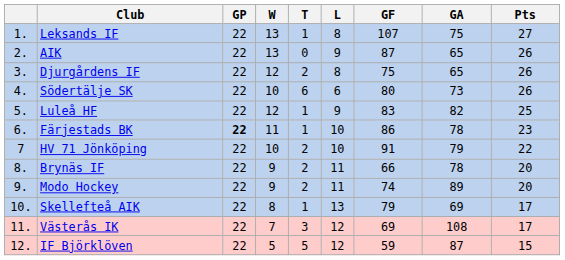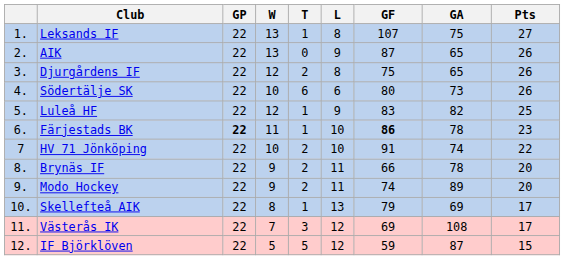 <table class="wikitable">
 <tr>
 <th width="30"></th>
 <th width="200">Club</th>
 <th width="30">GP</th>
 <th width="30">W</th>
 <th width="30">T</th>
 <th width="30">L</th>
 <th width="70">GF</th>
 <th width="70">GA</th>
 <th width="70">Pts</th>
 </tr>
 <tr bgcolor="#BCD2EE" align="center">
 <td>1.</td>
 <td align="left"><a href='#'>Leksands IF</a></td>
 <td>22</td>
 <td>13</td>
 <td>1</td>
 <td>8</td>
 <td>107</td>
 <td>75</td>
 <td>27</td>
 </tr>
 <tr bgcolor="#BCD2EE" align="center">
 <td>2.</td>
 <td align="left"><a href='#'>AIK</a></td>
 <td>22</td>
 <td>13</td>
 <td>0</td>
 <td>9</td>
 <td>87</td>
 <td>65</td>
 <td>26</td>
 </tr>
 <tr bgcolor="#BCD2EE" align="center">
 <td>3.</td>
 <td align="left"><a href='#'>Djurgårdens IF</a></td>
 <td>22</td>
 <td>12</td>
 <td>2</td>
 <td>8</td>
 <td>75</td>
 <td>65</td>
 <td>26</td>
 </tr>
 <tr bgcolor="#BCD2EE" align="center">
 <td>4.</td>
 <td align="left"><a href='#'>Södertälje SK</a></td>
 <td>22</td>
 <td>10</td>
 <td>6</td>
 <td>6</td>
 <td>80</td>
 <td>73</td>
 <td>26</td>
 </tr>
 <tr bgcolor="#BCD2EE" align="center">
 <td>5.</td>
 <td align="left"><a href='#'>Luleå HF</a></td>
 <td>22</td>
 <td>12</td>
 <td>1</td>
 <td>9</td>
 <td>83</td>
 <td>82</td>
 <td>25</td>
 </tr>
 <tr bgcolor="#BCD2EE" align="center">
 <td>6.</td>
 <td align="left"><a href='#'>Färjestads BK</a></td>
 <td><strong>22</strong></td>
 <td>11</td>
 <td>1</td>
 <td>10</td>
-<td>86</td>
+<td><strong>86</strong></td>
 <td>78</td>
 <td>23</td>
 </tr>
 <tr bgcolor="#BCD2EE" align="center">
 <td>7</td>
 <td align="left"><a href='#'>HV 71 Jönköping</a></td>
 <td>22</td>
 <td>10</td>
 <td>2</td>
 <td>10</td>
 <td>91</td>
-<td>79</td>
+<td>74</td>
 <td>22</td>
 </tr>
 <tr bgcolor="#BCD2EE" align="center">
 <td>8.</td>
 <td align="left"><a href='#'>Brynäs IF</a></td>
 <td>22</td>
 <td>9</td>
 <td>2</td>
 <td>11</td>
 <td>66</td>
 <td>78</td>
 <td>20</td>
 </tr>
 <tr bgcolor="#BCD2EE" align="center">
 <td>9.</td>
 <td align="left"><a href='#'>Modo Hockey</a></td>
 <td>22</td>
 <td>9</td>
 <td>2</td>
 <td>11</td>
 <td>74</td>
 <td>89</td>
 <td>20</td>
 </tr>
 <tr bgcolor="#BCD2EE" align="center">
 <td>10.</td>
 <td align="left"><a href='#'>Skellefteå AIK</a></td>
 <td>22</td>
 <td>8</td>
 <td>1</td>
 <td>13</td>
 <td>79</td>
 <td>69</td>
 <td>17</td>
 </tr>
 <tr bgcolor="#ffcccc" align="center">
 <td>11.</td>
 <td align="left"><a href='#'>Västerås IK</a></td>
 <td>22</td>
 <td>7</td>
 <td>3</td>
 <td>12</td>
 <td>69</td>
 <td>108</td>
 <td>17</td>
 </tr>
 <tr bgcolor="#ffcccc" align="center">
 <td>12.</td>
 <td align="left"><a href='#'>IF Björklöven</a></td>
 <td>22</td>
 <td>5</td>
 <td>5</td>
 <td>12</td>
 <td>59</td>
 <td>87</td>
 <td>15</td>
 </tr>
 </table>
